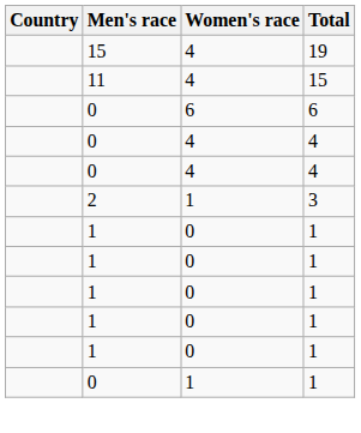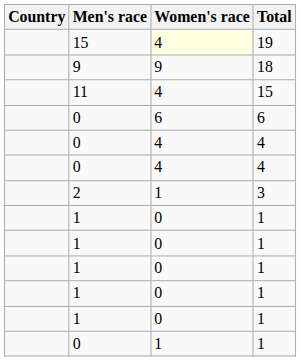 <table class="wikitable sortable">
 <tr>
 <th>Country</th>
 <th>Men's race</th>
 <th>Women's race</th>
 <th>Total</th>
 </tr>
 <tr>
 <td></td>
 <td>15</td>
-<td>4</td>
+<td style="background: lightyellow;">4</td>
 <td>19</td>
+</tr>
+<tr>
+<td></td>
+<td>9</td>
+<td>9</td>
+<td>18</td>
 </tr>
 <tr>
 <td></td>
 <td>11</td>
 <td>4</td>
 <td>15</td>
 </tr>
 <tr>
 <td></td>
 <td>0</td>
 <td>6</td>
 <td>6</td>
 </tr>
 <tr>
 <td></td>
 <td>0</td>
 <td>4</td>
 <td>4</td>
 </tr>
 <tr>
 <td></td>
 <td>0</td>
 <td>4</td>
 <td>4</td>
 </tr>
 <tr>
 <td></td>
 <td>2</td>
 <td>1</td>
 <td>3</td>
 </tr>
 <tr>
 <td></td>
 <td>1</td>
 <td>0</td>
 <td>1</td>
 </tr>
 <tr>
 <td></td>
 <td>1</td>
 <td>0</td>
 <td>1</td>
 </tr>
 <tr>
 <td></td>
 <td>1</td>
 <td>0</td>
 <td>1</td>
 </tr>
 <tr>
 <td></td>
 <td>1</td>
 <td>0</td>
 <td>1</td>
 </tr>
 <tr>
 <td></td>
 <td>1</td>
 <td>0</td>
 <td>1</td>
 </tr>
 <tr>
 <td></td>
 <td>0</td>
 <td>1</td>
 <td>1</td>
 </tr>
 </table>
